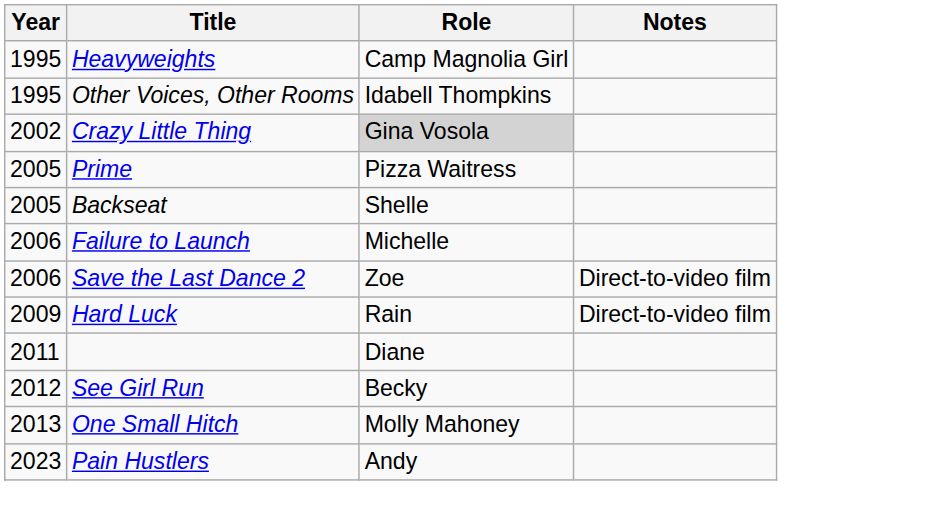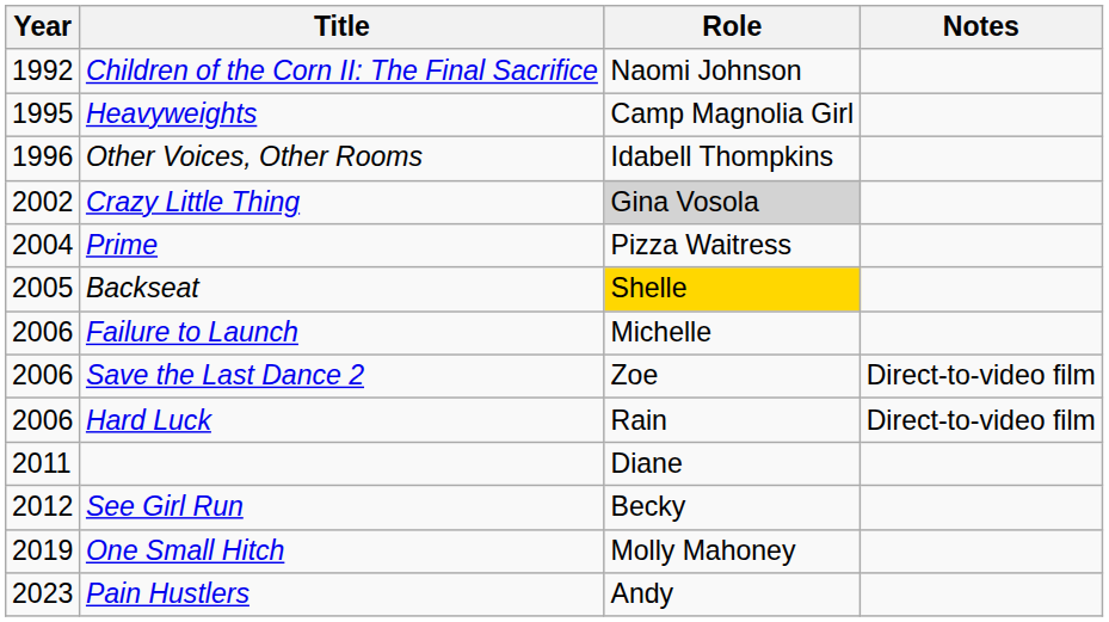 <table class="wikitable sortable">
 <tr>
 <th>Year</th>
 <th>Title</th>
 <th>Role</th>
 <th class="unsortable">Notes</th>
 </tr>
 <tr>
+<td>1992</td>
+<td><em><a href='#'>Children of the Corn II: The Final Sacrifice</a></em></td>
+<td>Naomi Johnson</td>
+<td></td>
+</tr>
+<tr>
 <td>1995</td>
 <td><em><a href='#'>Heavyweights</a></em></td>
 <td>Camp Magnolia Girl</td>
 <td></td>
 </tr>
 <tr>
-<td>1995</td>
+<td>1996</td>
 <td><em>Other Voices, Other Rooms</em></td>
 <td>Idabell Thompkins</td>
 <td></td>
 </tr>
 <tr>
 <td>2002</td>
 <td><em><a href='#'>Crazy Little Thing</a></em></td>
 <td style="background: lightgrey;">Gina Vosola</td>
 <td></td>
 </tr>
 <tr>
-<td>2005</td>
+<td>2004</td>
 <td><em><a href='#'>Prime</a></em></td>
 <td>Pizza Waitress</td>
 <td></td>
 </tr>
 <tr>
 <td>2005</td>
 <td><em>Backseat</em></td>
-<td>Shelle</td>
+<td style="background: gold;">Shelle</td>
 <td></td>
 </tr>
 <tr>
 <td>2006</td>
 <td><em><a href='#'>Failure to Launch</a></em></td>
 <td>Michelle</td>
 <td></td>
 </tr>
 <tr>
 <td>2006</td>
 <td><em><a href='#'>Save the Last Dance 2</a></em></td>
 <td>Zoe</td>
 <td>Direct-to-video film</td>
 </tr>
 <tr>
-<td>2009</td>
+<td>2006</td>
 <td><em><a href='#'>Hard Luck</a></em></td>
 <td>Rain</td>
 <td>Direct-to-video film</td>
 </tr>
 <tr>
 <td>2011</td>
 <td><em></em></td>
 <td>Diane</td>
 <td></td>
 </tr>
 <tr>
 <td>2012</td>
 <td><em><a href='#'>See Girl Run</a></em></td>
 <td>Becky</td>
 <td></td>
 </tr>
 <tr>
-<td>2013</td>
+<td>2019</td>
 <td><em><a href='#'>One Small Hitch</a></em></td>
 <td>Molly Mahoney</td>
 <td></td>
 </tr>
 <tr>
 <td>2023</td>
 <td><em><a href='#'>Pain Hustlers</a></em></td>
 <td>Andy</td>
 <td></td>
 </tr>
 </table>
